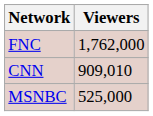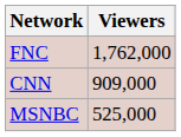 <table class="wikitable">
 <tr>
 <th>Network</th>
 <th>Viewers</th>
 </tr>
 <tr style="background:#e5d1cb;">
 <td><a href='#'>FNC</a></td>
 <td>1,762,000</td>
 </tr>
 <tr style="background:#e5d1cb;">
 <td><a href='#'>CNN</a></td>
-<td>909,010</td>
+<td>909,000</td>
 </tr>
 <tr style="background:#e5d1cb;">
 <td><a href='#'>MSNBC</a></td>
 <td>525,000</td>
 </tr>
 </table>
